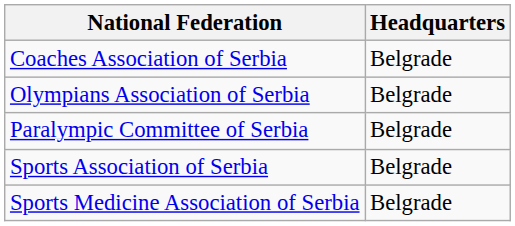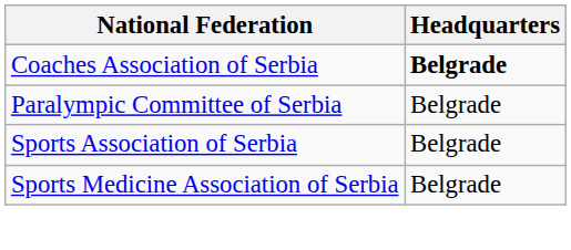 <table class="wikitable sortable">
 <tr>
 <th>National Federation</th>
 <th>Headquarters</th>
 </tr>
 <tr>
 <td><a href='#'>Coaches Association of Serbia</a></td>
-<td>Belgrade</td>
-</tr>
-<tr>
-<td><a href='#'>Olympians Association of Serbia</a></td>
-<td>Belgrade</td>
+<td><strong>Belgrade</strong></td>
 </tr>
 <tr>
 <td><a href='#'>Paralympic Committee of Serbia</a></td>
 <td>Belgrade</td>
 </tr>
 <tr>
 <td><a href='#'>Sports Association of Serbia</a></td>
 <td>Belgrade</td>
 </tr>
 <tr>
 <td><a href='#'>Sports Medicine Association of Serbia</a></td>
 <td>Belgrade</td>
 </tr>
 </table>
